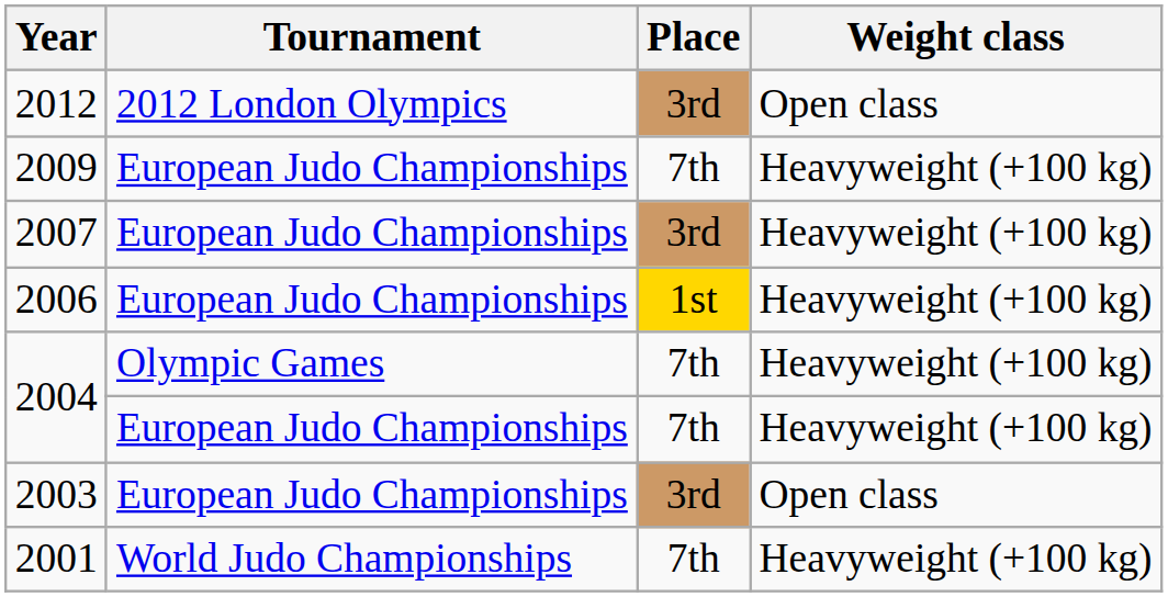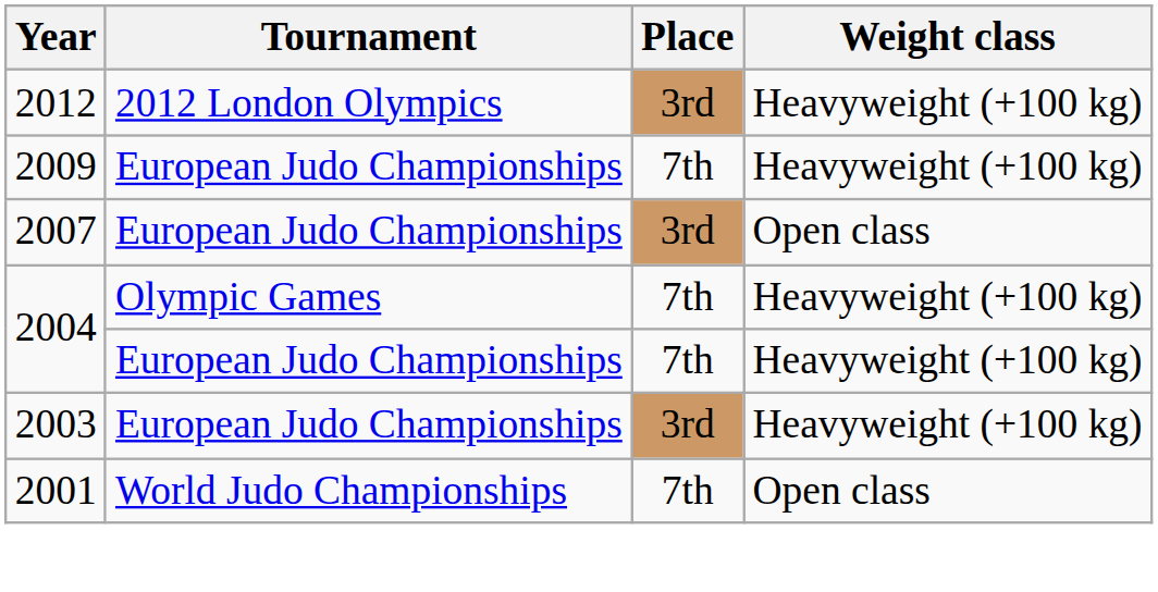 <table class=wikitable>
 <tr>
 <th>Year</th>
 <th>Tournament</th>
 <th>Place</th>
 <th>Weight class</th>
 </tr>
 <tr>
 <td>2012</td>
 <td><a href='#'>2012 London Olympics</a></td>
 <td bgcolor="cc9966"  align="center">3rd</td>
-<td>Open class</td>
+<td>Heavyweight (+100 kg)</td>
 </tr>
 <tr>
 <td>2009</td>
 <td><a href='#'>European Judo Championships</a></td>
 <td align="center">7th</td>
 <td>Heavyweight (+100 kg)</td>
 </tr>
 <tr>
 <td>2007</td>
 <td><a href='#'>European Judo Championships</a></td>
 <td bgcolor="cc9966" align="center">3rd</td>
-<td>Heavyweight (+100 kg)</td>
-</tr>
-<tr>
-<td>2006</td>
-<td><a href='#'>European Judo Championships</a></td>
-<td bgcolor="gold" align="center">1st</td>
-<td>Heavyweight (+100 kg)</td>
+<td>Open class</td>
 </tr>
 <tr>
 <td rowspan=2>2004</td>
 <td><a href='#'>Olympic Games</a></td>
 <td align="center">7th</td>
 <td>Heavyweight (+100 kg)</td>
 </tr>
 <tr>
 <td><a href='#'>European Judo Championships</a></td>
 <td align="center">7th</td>
 <td>Heavyweight (+100 kg)</td>
 </tr>
 <tr>
 <td>2003</td>
 <td><a href='#'>European Judo Championships</a></td>
 <td bgcolor="cc9966" align="center">3rd</td>
-<td>Open class</td>
+<td>Heavyweight (+100 kg)</td>
 </tr>
 <tr>
 <td>2001</td>
 <td><a href='#'>World Judo Championships</a></td>
 <td align="center">7th</td>
-<td>Heavyweight (+100 kg)</td>
+<td>Open class</td>
 </tr>
 </table>
